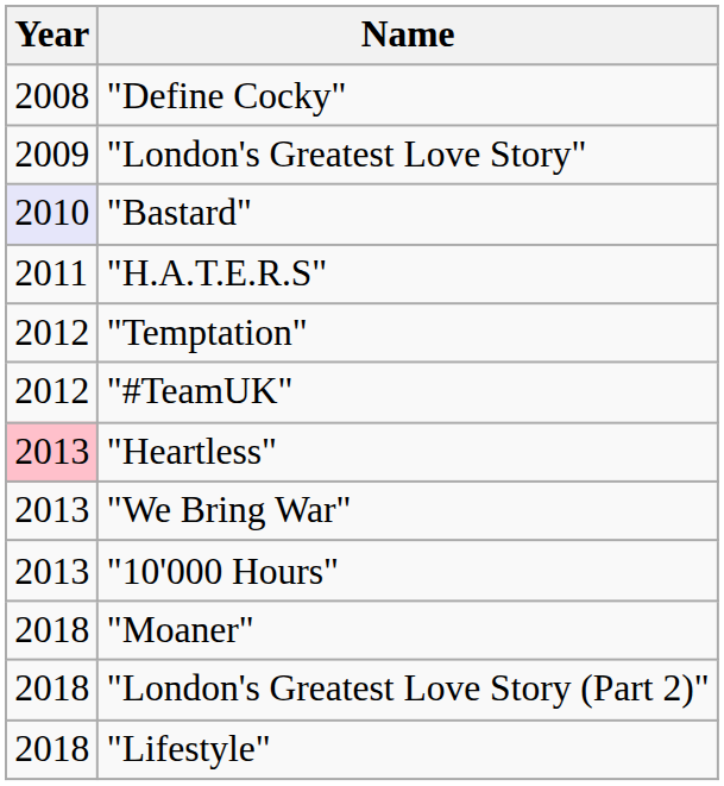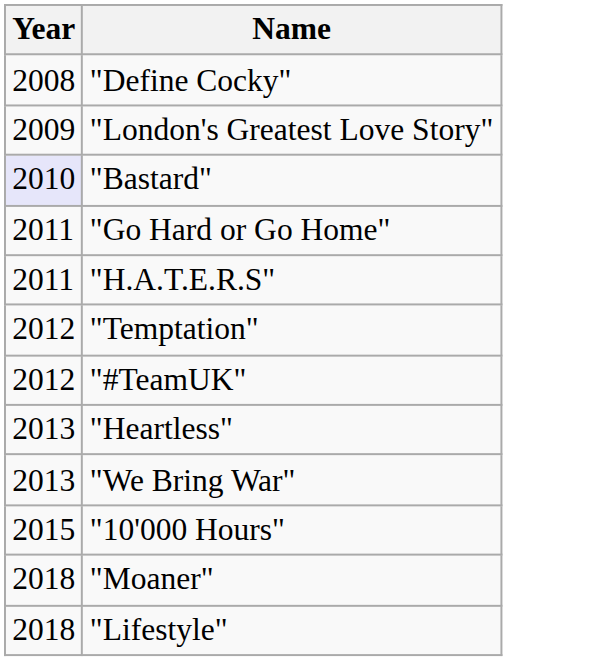 <table class=wikitable>
 <tr>
 <th>Year</th>
 <th>Name</th>
 </tr>
 <tr>
 <td>2008</td>
 <td>"Define Cocky"</td>
 </tr>
 <tr>
 <td>2009</td>
 <td>"London's Greatest Love Story"</td>
 </tr>
 <tr>
 <td style="background: lavender;">2010</td>
 <td>"Bastard"</td>
 </tr>
 <tr>
 <td>2011</td>
+<td>"Go Hard or Go Home"</td>
+</tr>
+<tr>
+<td>2011</td>
 <td>"H.A.T.E.R.S"</td>
 </tr>
 <tr>
 <td>2012</td>
 <td>"Temptation"</td>
 </tr>
 <tr>
 <td>2012</td>
 <td>"#TeamUK"</td>
 </tr>
 <tr>
-<td style="background: pink;">2013</td>
+<td>2013</td>
 <td>"Heartless"</td>
 </tr>
 <tr>
 <td>2013</td>
 <td>"We Bring War"</td>
 </tr>
 <tr>
-<td>2013</td>
+<td>2015</td>
 <td>"10'000 Hours"</td>
 </tr>
 <tr>
 <td>2018</td>
 <td>"Moaner"</td>
 </tr>
 <tr>
 <td>2018</td>
-<td>"London's Greatest Love Story (Part 2)"</td>
-</tr>
-<tr>
-<td>2018</td>
 <td>"Lifestyle"</td>
 </tr>
 </table>
